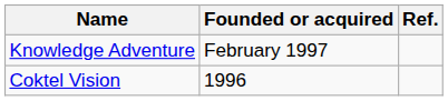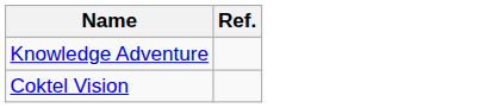 <table class="wikitable sortable">
 <tr>
 <th>Name</th>
-<th>Founded or acquired</th>
 <th>Ref.</th>
 </tr>
 <tr>
 <td><a href='#'>Knowledge Adventure</a></td>
-<td>February 1997</td>
 <td></td>
 </tr>
 <tr>
 <td><a href='#'>Coktel Vision</a></td>
-<td>1996</td>
 <td></td>
 </tr>
 </table>
